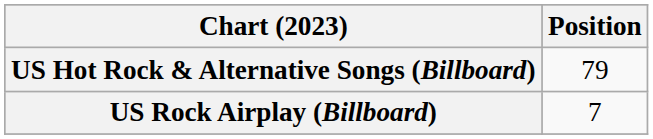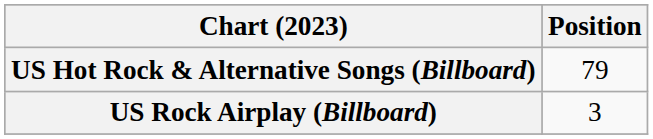 <table class="wikitable sortable plainrowheaders" style="text-align:center">
 <tr>
 <th scope="col">Chart (2023)</th>
 <th scope="col">Position</th>
 </tr>
 <tr>
 <th scope="row">US Hot Rock & Alternative Songs (<em>Billboard</em>)</th>
 <td>79</td>
 </tr>
 <tr>
 <th scope="row">US Rock Airplay (<em>Billboard</em>)</th>
-<td>7</td>
+<td>3</td>
 </tr>
 </table>
